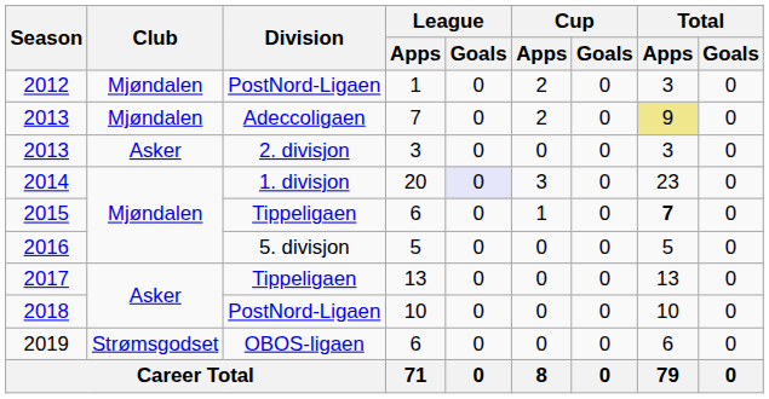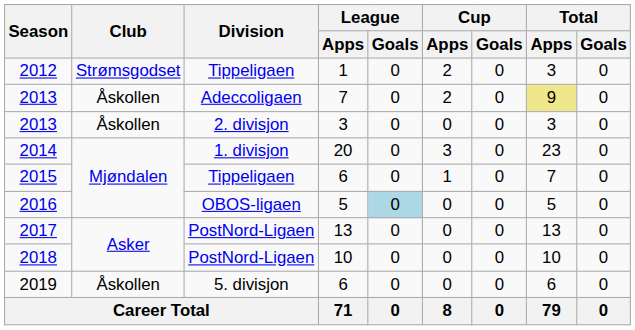 <table class="wikitable" style="text-align: center;">
 <tr>
 <th rowspan="2">Season</th>
 <th rowspan="2">Club</th>
 <th rowspan="2">Division</th>
 <th colspan="2">League</th>
 <th colspan="2">Cup</th>
 <th colspan="2">Total</th>
 </tr>
 <tr>
 <th>Apps</th>
 <th>Goals</th>
 <th>Apps</th>
 <th>Goals</th>
 <th>Apps</th>
 <th>Goals</th>
 </tr>
 <tr>
 <td><a href='#'>2012</a></td>
-<td rowspan="1" valign="center"><a href='#'>Mjøndalen</a></td>
-<td rowspan="1" valign="center"><a href='#'>PostNord-Ligaen</a></td>
+<td rowspan="1" valign="center"><a href='#'>Strømsgodset</a></td>
+<td rowspan="1" valign="center"><a href='#'>Tippeligaen</a></td>
 <td>1</td>
 <td>0</td>
 <td>2</td>
 <td>0</td>
 <td>3</td>
 <td>0</td>
 </tr>
 <tr>
 <td><a href='#'>2013</a></td>
-<td rowspan="1" valign="center"><a href='#'>Mjøndalen</a></td>
+<td rowspan="1" valign="center">Åskollen</td>
 <td rowspan="1" valign="center"><a href='#'>Adeccoligaen</a></td>
 <td>7</td>
 <td>0</td>
 <td>2</td>
 <td>0</td>
 <td style="background: khaki;">9</td>
 <td>0</td>
 </tr>
 <tr>
 <td><a href='#'>2013</a></td>
-<td rowspan="1" valign="center"><a href='#'>Asker</a></td>
+<td rowspan="1" valign="center">Åskollen</td>
 <td rowspan="1" valign="center"><a href='#'>2. divisjon</a></td>
 <td>3</td>
 <td>0</td>
 <td>0</td>
 <td>0</td>
 <td>3</td>
 <td>0</td>
 </tr>
 <tr>
 <td><a href='#'>2014</a></td>
 <td rowspan="3" valign="center"><a href='#'>Mjøndalen</a></td>
 <td rowspan="1" valign="center"><a href='#'>1. divisjon</a></td>
 <td>20</td>
-<td style="background: lavender;">0</td>
+<td>0</td>
 <td>3</td>
 <td>0</td>
 <td>23</td>
 <td>0</td>
 </tr>
 <tr>
 <td><a href='#'>2015</a></td>
 <td rowspan="1" valign="center"><a href='#'>Tippeligaen</a></td>
 <td>6</td>
 <td>0</td>
 <td>1</td>
 <td>0</td>
-<td><strong>7</strong></td>
+<td>7</td>
 <td>0</td>
 </tr>
 <tr>
 <td><a href='#'>2016</a></td>
-<td rowspan="1" valign="center">5. divisjon</td>
+<td rowspan="1" valign="center"><a href='#'>OBOS-ligaen</a></td>
 <td>5</td>
-<td>0</td>
+<td style="background: lightblue;">0</td>
 <td>0</td>
 <td>0</td>
 <td>5</td>
 <td>0</td>
 </tr>
 <tr>
 <td><a href='#'>2017</a></td>
 <td rowspan="2" valign="center"><a href='#'>Asker</a></td>
-<td rowspan="1" valign="center"><a href='#'>Tippeligaen</a></td>
+<td rowspan="1" valign="center"><a href='#'>PostNord-Ligaen</a></td>
 <td>13</td>
 <td>0</td>
 <td>0</td>
 <td>0</td>
 <td>13</td>
 <td>0</td>
 </tr>
 <tr>
 <td><a href='#'>2018</a></td>
 <td rowspan="1" valign="center"><a href='#'>PostNord-Ligaen</a></td>
 <td>10</td>
 <td>0</td>
 <td>0</td>
 <td>0</td>
 <td>10</td>
 <td>0</td>
 </tr>
 <tr>
 <td>2019</td>
-<td rowspan="1" valign="center"><a href='#'>Strømsgodset</a></td>
-<td rowspan="1" valign="center"><a href='#'>OBOS-ligaen</a></td>
+<td rowspan="1" valign="center">Åskollen</td>
+<td rowspan="1" valign="center">5. divisjon</td>
 <td>6</td>
 <td>0</td>
 <td>0</td>
 <td>0</td>
 <td>6</td>
 <td>0</td>
 </tr>
 <tr>
 <th colspan="3">Career Total</th>
 <th>71</th>
 <th>0</th>
 <th>8</th>
 <th>0</th>
 <th>79</th>
 <th>0</th>
 </tr>
 </table>
